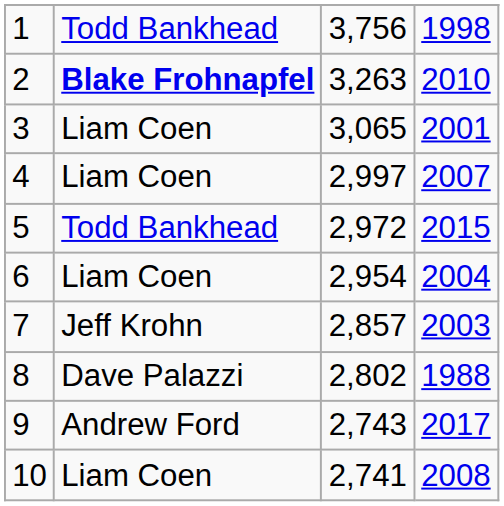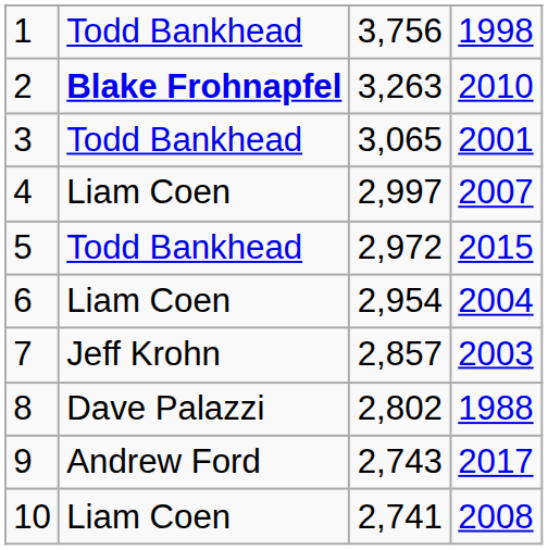 <table class="wikitable">
 <tr>
 </tr>
 <tr>
 <td>1</td>
 <td><a href='#'>Todd Bankhead</a></td>
 <td><abbr>3,756</abbr></td>
 <td><a href='#'>1998</a></td>
 </tr>
 <tr>
 <td>2</td>
 <td><strong><a href='#'>Blake Frohnapfel</a></strong></td>
 <td><abbr>3,263</abbr></td>
 <td><a href='#'>2010</a></td>
 </tr>
 <tr>
 <td>3</td>
-<td>Liam Coen</td>
+<td><a href='#'>Todd Bankhead</a></td>
 <td><abbr>3,065</abbr></td>
 <td><a href='#'>2001</a></td>
 </tr>
 <tr>
 <td>4</td>
 <td>Liam Coen</td>
 <td><abbr>2,997</abbr></td>
 <td><a href='#'>2007</a></td>
 </tr>
 <tr>
 <td>5</td>
 <td><a href='#'>Todd Bankhead</a></td>
 <td><abbr>2,972</abbr></td>
 <td><a href='#'>2015</a></td>
 </tr>
 <tr>
 <td>6</td>
 <td>Liam Coen</td>
 <td><abbr>2,954</abbr></td>
 <td><a href='#'>2004</a></td>
 </tr>
 <tr>
 <td>7</td>
 <td>Jeff Krohn</td>
 <td><abbr>2,857</abbr></td>
 <td><a href='#'>2003</a></td>
 </tr>
 <tr>
 <td>8</td>
 <td>Dave Palazzi</td>
 <td>2,802</td>
 <td><a href='#'>1988</a></td>
 </tr>
 <tr>
 <td>9</td>
 <td>Andrew Ford</td>
 <td><abbr>2,743</abbr></td>
 <td><a href='#'>2017</a></td>
 </tr>
 <tr>
 <td>10</td>
 <td>Liam Coen</td>
 <td><abbr>2,741</abbr></td>
 <td><a href='#'>2008</a></td>
 </tr>
 </table>
